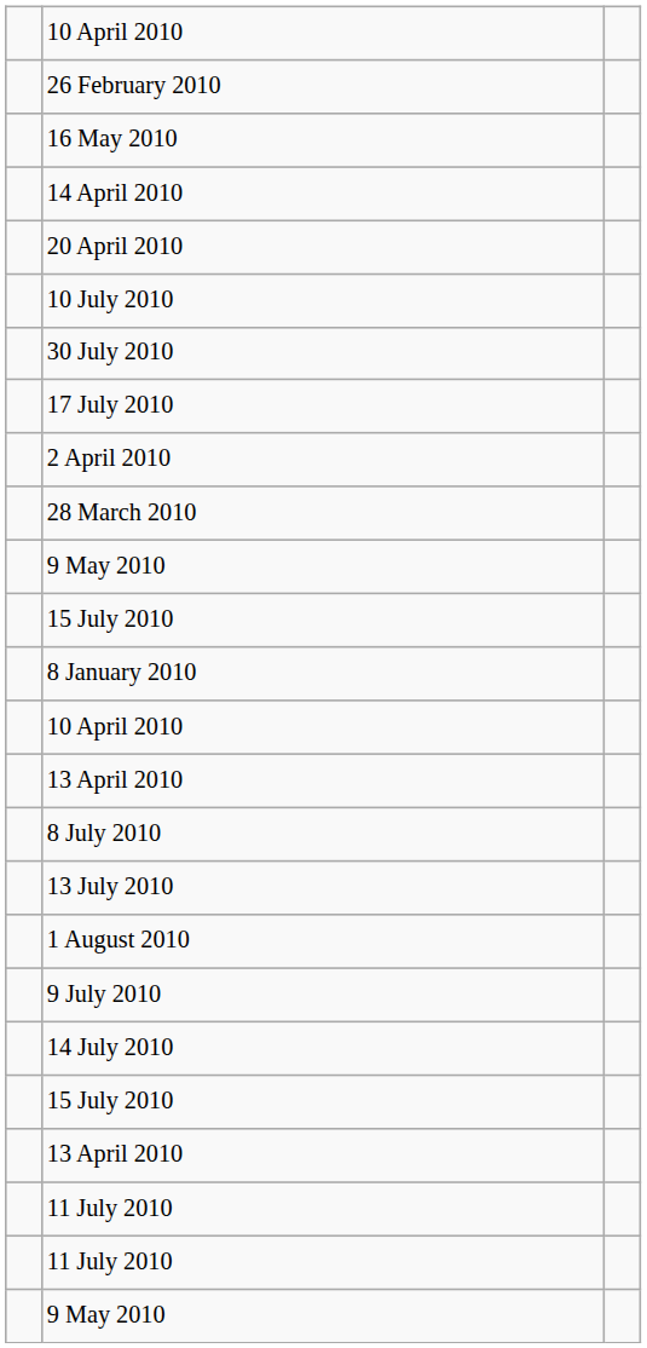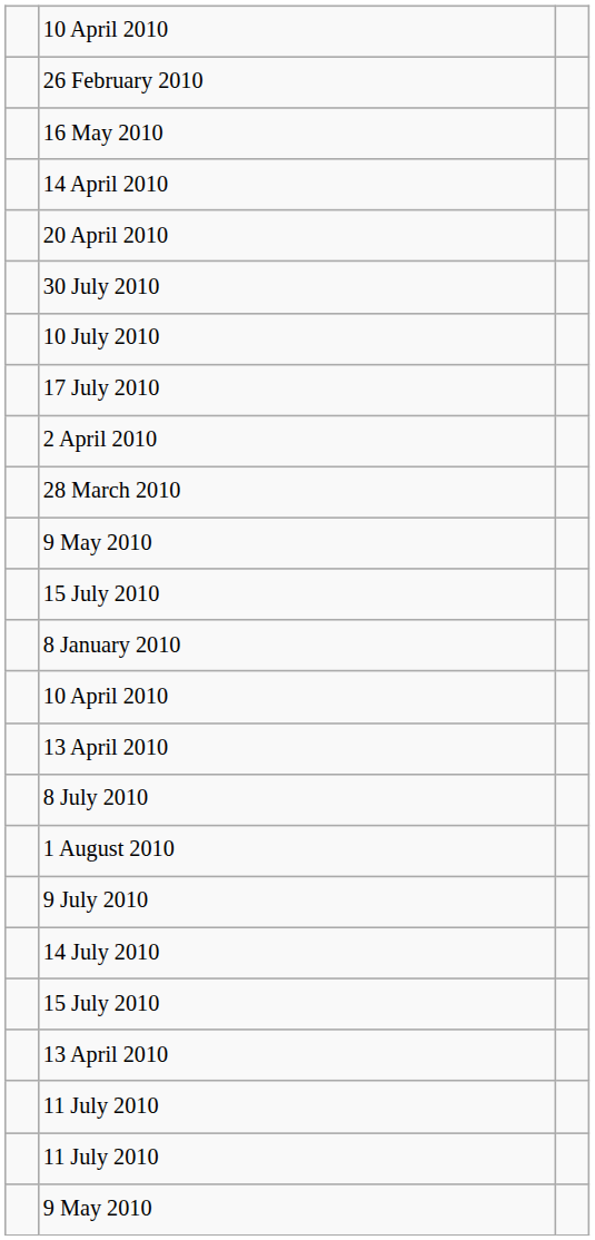 <table class="wikitable" style="font-size: 80%; float: left; width: 26em; margin-right: 1em; height: 700px">
 <tr>
 <td></td>
 <td>10 April 2010</td>
 <td></td>
 </tr>
 <tr>
 <td></td>
 <td>26 February 2010</td>
 <td></td>
 </tr>
 <tr>
 <td></td>
 <td>16 May 2010</td>
 <td></td>
 </tr>
 <tr>
 <td></td>
 <td>14 April 2010</td>
 <td></td>
 </tr>
 <tr>
 <td></td>
 <td>20 April 2010</td>
 <td></td>
 </tr>
 <tr>
 <td></td>
-<td>10 July 2010</td>
+<td>30 July 2010</td>
 <td></td>
 </tr>
 <tr>
 <td></td>
-<td>30 July 2010</td>
+<td>10 July 2010</td>
 <td></td>
 </tr>
 <tr>
 <td></td>
 <td>17 July 2010</td>
 <td></td>
 </tr>
 <tr>
 <td></td>
 <td>2 April 2010</td>
 <td></td>
 </tr>
 <tr>
 <td></td>
 <td>28 March 2010</td>
 <td></td>
 </tr>
 <tr>
 <td></td>
 <td>9 May 2010</td>
 <td></td>
 </tr>
 <tr>
 <td></td>
 <td>15 July 2010</td>
 <td></td>
 </tr>
 <tr>
 <td></td>
 <td>8 January 2010</td>
 <td></td>
 </tr>
 <tr>
 <td></td>
 <td>10 April 2010</td>
 <td></td>
 </tr>
 <tr>
 <td></td>
 <td>13 April 2010</td>
 <td></td>
 </tr>
 <tr>
 <td></td>
 <td>8 July 2010</td>
 <td></td>
 </tr>
 <tr>
 <td></td>
-<td>13 July 2010</td>
-<td></td>
-</tr>
-<tr>
-<td></td>
 <td>1 August 2010</td>
 <td></td>
 </tr>
 <tr>
 <td></td>
 <td>9 July 2010</td>
 <td></td>
 </tr>
 <tr>
 <td></td>
 <td>14 July 2010</td>
 <td></td>
 </tr>
 <tr>
 <td></td>
 <td>15 July 2010</td>
 <td></td>
 </tr>
 <tr>
 <td></td>
 <td>13 April 2010</td>
 <td></td>
 </tr>
 <tr>
 <td></td>
 <td>11 July 2010</td>
 <td></td>
 </tr>
 <tr>
 <td></td>
 <td>11 July 2010</td>
 <td></td>
 </tr>
 <tr>
 <td></td>
 <td>9 May 2010</td>
 <td></td>
 </tr>
 </table>
